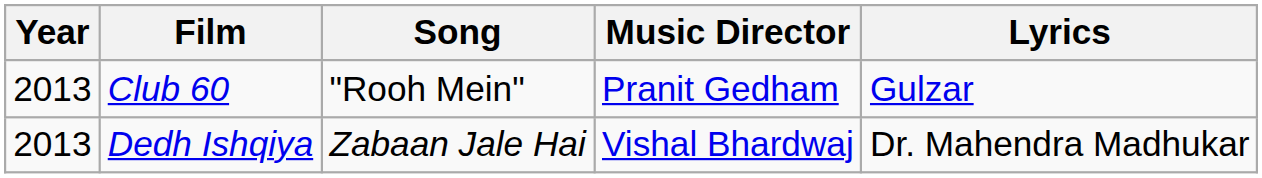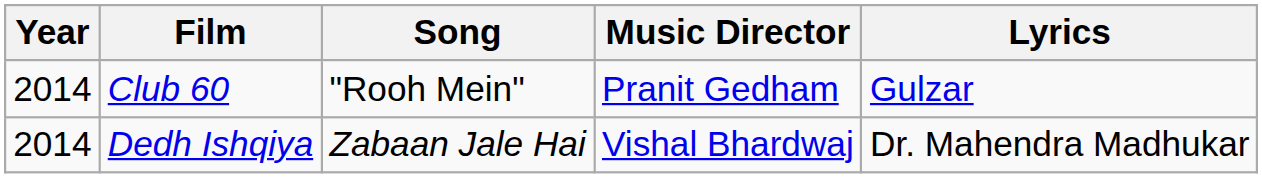 <table class="wikitable sortable">
 <tr>
 <th>Year</th>
 <th>Film</th>
 <th>Song</th>
 <th>Music Director</th>
 <th>Lyrics</th>
 </tr>
 <tr>
-<td>2013</td>
+<td>2014</td>
 <td><em><a href='#'>Club 60</a></em></td>
 <td>"Rooh Mein"</td>
 <td><a href='#'>Pranit Gedham</a></td>
 <td><a href='#'>Gulzar</a></td>
 </tr>
 <tr>
-<td>2013</td>
+<td>2014</td>
 <td><em><a href='#'>Dedh Ishqiya</a></em></td>
 <td><em>Zabaan Jale Hai</em></td>
 <td><a href='#'>Vishal Bhardwaj</a></td>
 <td>Dr. Mahendra Madhukar</td>
 </tr>
 </table>
